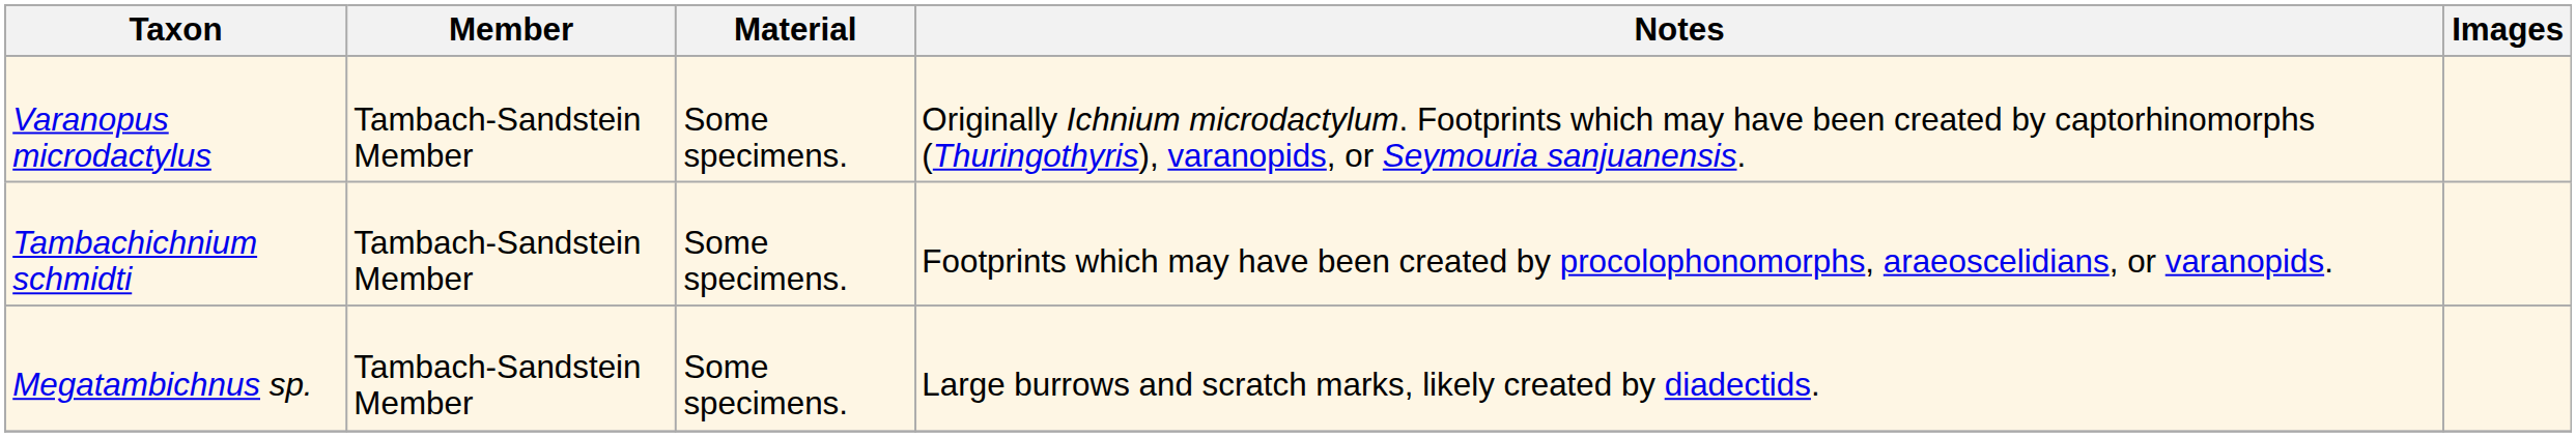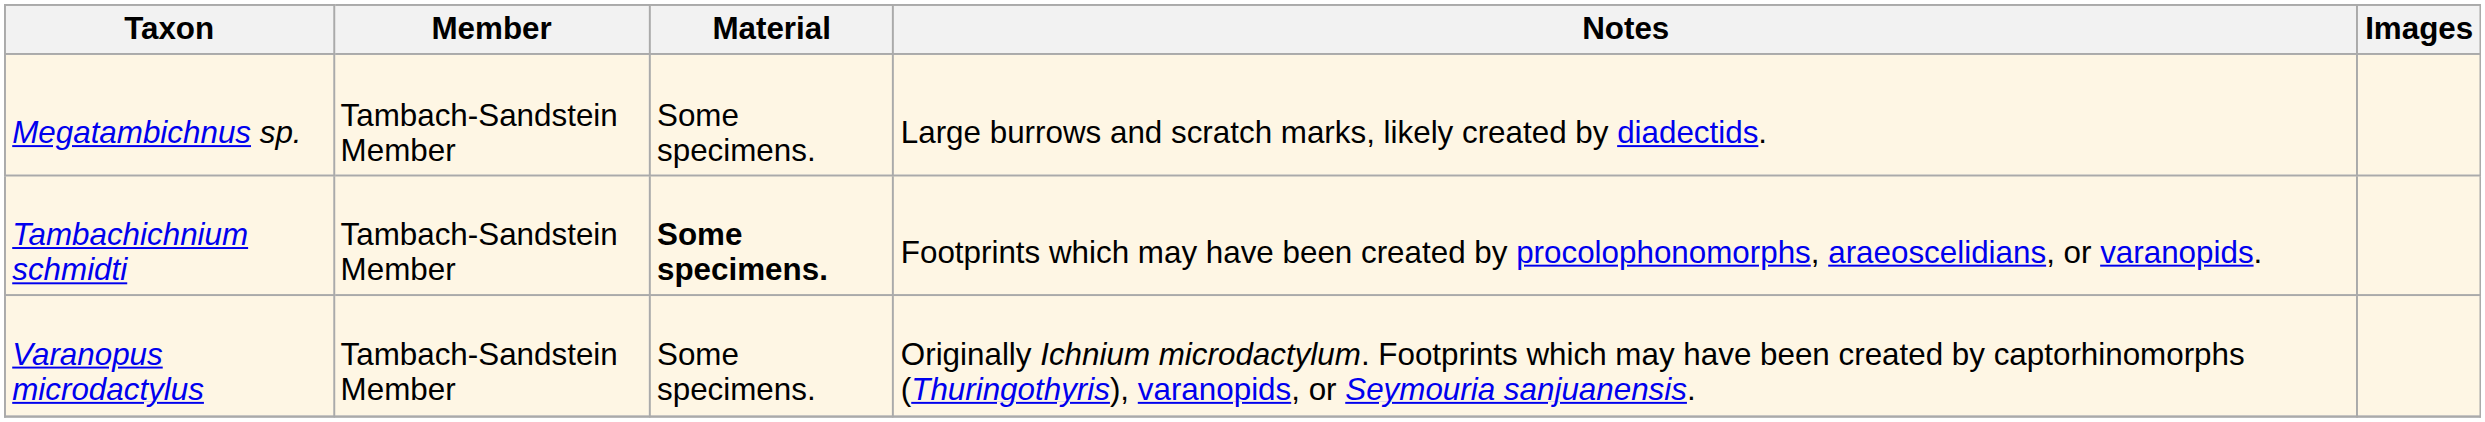 <table class="wikitable sortable" align="center" width="100%">
 <tr>
 <th>Taxon</th>
 <th>Member</th>
 <th class="unsortable">Material</th>
 <th class="unsortable">Notes</th>
 <th class="unsortable">Images</th>
 </tr>
 <tr>
+<td style="background:#FEF6E4;"><br><em><a href='#'>Megatambichnus</a> sp.</em></td>
+<td style="background:#FEF6E4;"><br>Tambach-Sandstein Member</td>
+<td style="background:#FEF6E4;"><br>Some specimens.</td>
+<td style="background:#FEF6E4;"><br>Large burrows and scratch marks, likely created by <a href='#'>diadectids</a>.</td>
+<td style="background:#FEF6E4;"></td>
+</tr>
+<tr>
+<td style="background:#FEF6E4;"><br><em><a href='#'>Tambachichnium schmidti</a></em></td>
+<td style="background:#FEF6E4;"><br>Tambach-Sandstein Member</td>
+<td style="background:#FEF6E4;"><strong><br>Some specimens.</strong></td>
+<td style="background:#FEF6E4;"><br>Footprints which may have been created by <a href='#'>procolophonomorphs</a>, <a href='#'>araeoscelidians</a>, or <a href='#'>varanopids</a>.</td>
+<td style="background:#FEF6E4;"></td>
+</tr>
+<tr>
 <td style="background:#FEF6E4;"><br><em><a href='#'>Varanopus microdactylus</a></em></td>
 <td style="background:#FEF6E4;"><br>Tambach-Sandstein Member</td>
 <td style="background:#FEF6E4;"><br>Some specimens.</td>
 <td style="background:#FEF6E4;"><br>Originally <em>Ichnium microdactylum</em>. Footprints which may have been created by captorhinomorphs (<em><a href='#'>Thuringothyris</a></em>), <a href='#'>varanopids</a>, or <em><a href='#'>Seymouria sanjuanensis</a></em>.</td>
 <td style="background:#FEF6E4;"></td>
 </tr>
 <tr>
-<td style="background:#FEF6E4;"><br><em><a href='#'>Tambachichnium schmidti</a></em></td>
-<td style="background:#FEF6E4;"><br>Tambach-Sandstein Member</td>
-<td style="background:#FEF6E4;"><br>Some specimens.</td>
-<td style="background:#FEF6E4;"><br>Footprints which may have been created by <a href='#'>procolophonomorphs</a>, <a href='#'>araeoscelidians</a>, or <a href='#'>varanopids</a>.</td>
-<td style="background:#FEF6E4;"></td>
-</tr>
-<tr>
-<td style="background:#FEF6E4;"><br><em><a href='#'>Megatambichnus</a> sp.</em></td>
-<td style="background:#FEF6E4;"><br>Tambach-Sandstein Member</td>
-<td style="background:#FEF6E4;"><br>Some specimens.</td>
-<td style="background:#FEF6E4;"><br>Large burrows and scratch marks, likely created by <a href='#'>diadectids</a>.</td>
-<td style="background:#FEF6E4;"></td>
-</tr>
-<tr>
 </tr>
 </table>
